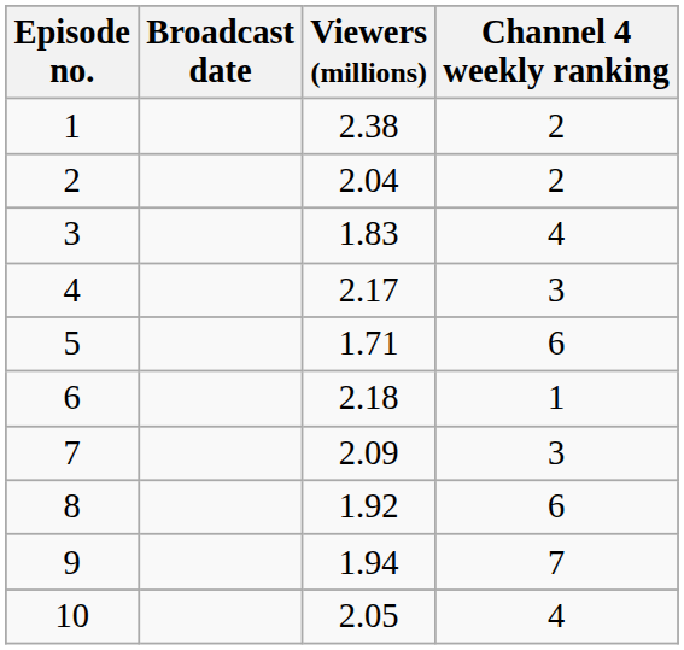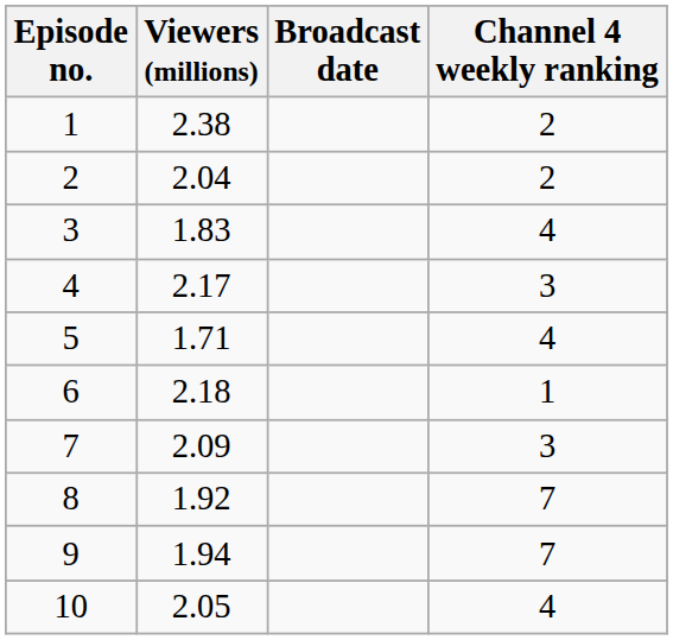 <table class="wikitable" style="text-align:center;">
 <tr>
 <th>Episode<br>no.</th>
+<th>Viewers<br><small>(millions)</small></th>
 <th>Broadcast<br>date</th>
-<th>Viewers<br><small>(millions)</small></th>
 <th>Channel 4<br>weekly ranking</th>
 </tr>
 <tr>
 <td>1</td>
+<td>2.38</td>
 <td></td>
-<td>2.38</td>
 <td>2</td>
 </tr>
 <tr>
 <td>2</td>
+<td>2.04</td>
 <td></td>
-<td>2.04</td>
 <td>2</td>
 </tr>
 <tr>
 <td>3</td>
+<td>1.83</td>
 <td></td>
-<td>1.83</td>
 <td>4</td>
 </tr>
 <tr>
 <td>4</td>
+<td>2.17</td>
 <td></td>
-<td>2.17</td>
 <td>3</td>
 </tr>
 <tr>
 <td>5</td>
+<td>1.71</td>
 <td></td>
-<td>1.71</td>
-<td>6</td>
+<td>4</td>
 </tr>
 <tr>
 <td>6</td>
+<td>2.18</td>
 <td></td>
-<td>2.18</td>
 <td>1</td>
 </tr>
 <tr>
 <td>7</td>
+<td>2.09</td>
 <td></td>
-<td>2.09</td>
 <td>3</td>
 </tr>
 <tr>
 <td>8</td>
+<td>1.92</td>
 <td></td>
-<td>1.92</td>
-<td>6</td>
+<td>7</td>
 </tr>
 <tr>
 <td>9</td>
+<td>1.94</td>
 <td></td>
-<td>1.94</td>
 <td>7</td>
 </tr>
 <tr>
 <td>10</td>
+<td>2.05</td>
 <td></td>
-<td>2.05</td>
 <td>4</td>
 </tr>
 </table>
